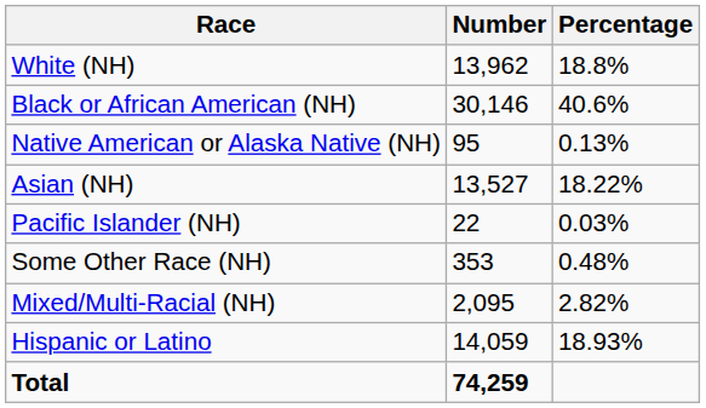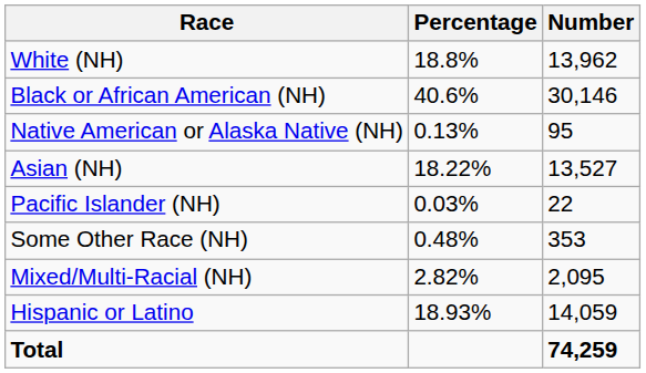 <table class="wikitable">
 <tr>
 <th>Race</th>
+<th>Percentage</th>
 <th>Number</th>
-<th>Percentage</th>
 </tr>
 <tr>
 <td><a href='#'>White</a> (NH)</td>
+<td>18.8%</td>
 <td>13,962</td>
-<td>18.8%</td>
 </tr>
 <tr>
 <td><a href='#'>Black or African American</a> (NH)</td>
+<td>40.6%</td>
 <td>30,146</td>
-<td>40.6%</td>
 </tr>
 <tr>
 <td><a href='#'>Native American</a> or <a href='#'>Alaska Native</a> (NH)</td>
+<td>0.13%</td>
 <td>95</td>
-<td>0.13%</td>
 </tr>
 <tr>
 <td><a href='#'>Asian</a> (NH)</td>
+<td>18.22%</td>
 <td>13,527</td>
-<td>18.22%</td>
 </tr>
 <tr>
 <td><a href='#'>Pacific Islander</a> (NH)</td>
+<td>0.03%</td>
 <td>22</td>
-<td>0.03%</td>
 </tr>
 <tr>
 <td>Some Other Race (NH)</td>
+<td>0.48%</td>
 <td>353</td>
-<td>0.48%</td>
 </tr>
 <tr>
 <td><a href='#'>Mixed/Multi-Racial</a> (NH)</td>
+<td>2.82%</td>
 <td>2,095</td>
-<td>2.82%</td>
 </tr>
 <tr>
 <td><a href='#'>Hispanic or Latino</a></td>
+<td>18.93%</td>
 <td>14,059</td>
-<td>18.93%</td>
 </tr>
 <tr>
 <td><strong>Total</strong></td>
+<td></td>
 <td><strong>74,259</strong></td>
-<td></td>
 </tr>
 </table>
